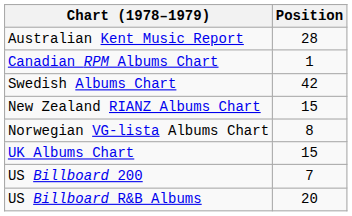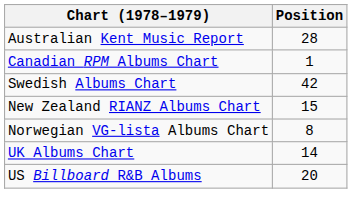 <table class="wikitable sortable" style="text-align:center">
 <tr>
 <th>Chart (1978–1979)</th>
 <th>Position</th>
 </tr>
 <tr>
 <td align="left">Australian <a href='#'>Kent Music Report</a></td>
 <td>28</td>
 </tr>
 <tr>
 <td align="left"><a href='#'>Canadian <em>RPM</em> Albums Chart</a></td>
 <td>1</td>
 </tr>
 <tr>
 <td align="left">Swedish <a href='#'>Albums Chart</a></td>
 <td>42</td>
 </tr>
 <tr>
 <td align="left">New Zealand <a href='#'>RIANZ Albums Chart</a></td>
 <td>15</td>
 </tr>
 <tr>
 <td align="left">Norwegian <a href='#'>VG-lista</a> Albums Chart</td>
 <td>8</td>
 </tr>
 <tr>
 <td align="left"><a href='#'>UK Albums Chart</a></td>
-<td>15</td>
-</tr>
-<tr>
-<td align="left">US <a href='#'><em>Billboard</em> 200</a></td>
-<td>7</td>
+<td>14</td>
 </tr>
 <tr>
 <td align="left">US <a href='#'><em>Billboard</em> R&B Albums</a></td>
 <td>20</td>
 </tr>
 </table>
